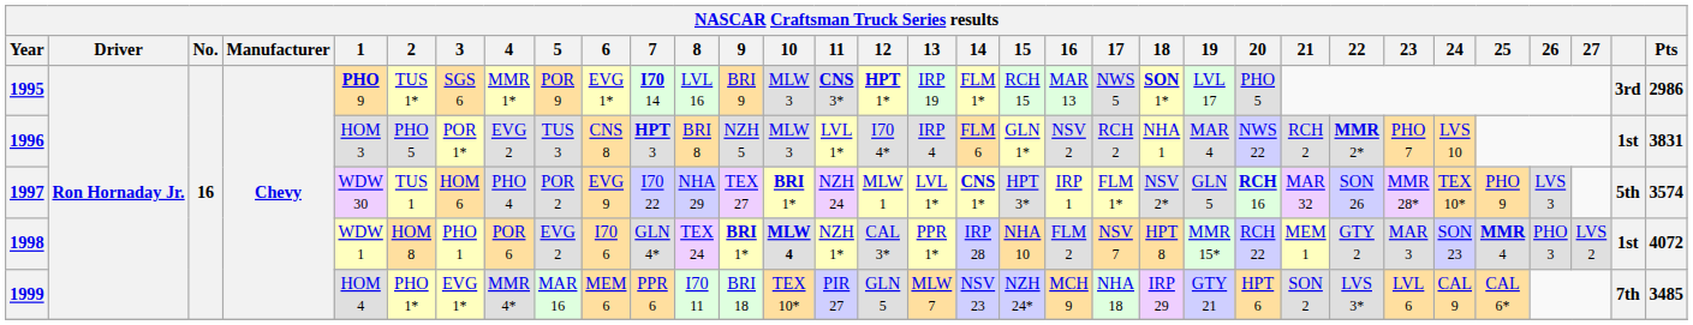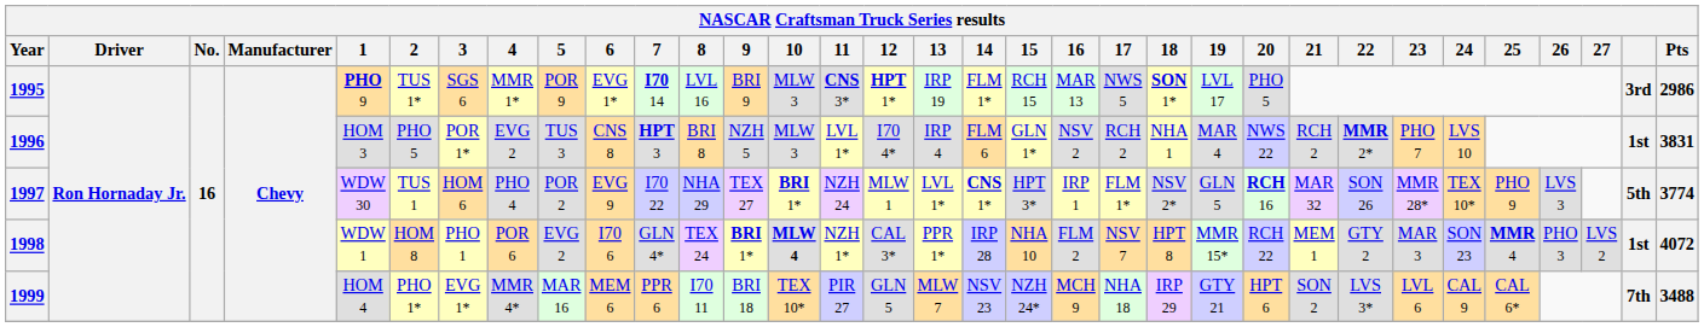 <table class="wikitable" style="text-align:center; font-size:75%">
 <tr>
 <th colspan=45><a href='#'>NASCAR</a> <a href='#'>Craftsman Truck Series</a> results</th>
 </tr>
 <tr>
 <th>Year</th>
 <th>Driver</th>
 <th>No.</th>
 <th>Manufacturer</th>
 <th>1</th>
 <th>2</th>
 <th>3</th>
 <th>4</th>
 <th>5</th>
 <th>6</th>
 <th>7</th>
 <th>8</th>
 <th>9</th>
 <th>10</th>
 <th>11</th>
 <th>12</th>
 <th>13</th>
 <th>14</th>
 <th>15</th>
 <th>16</th>
 <th>17</th>
 <th>18</th>
 <th>19</th>
 <th>20</th>
 <th>21</th>
 <th>22</th>
 <th>23</th>
 <th>24</th>
 <th>25</th>
 <th>26</th>
 <th>27</th>
 <th></th>
 <th>Pts</th>
 </tr>
 <tr>
 <th><a href='#'>1995</a></th>
 <th rowspan=5><a href='#'>Ron Hornaday Jr.</a></th>
 <th rowspan=5>16</th>
 <th rowspan=5><a href='#'>Chevy</a></th>
 <td style="background:#FFDF9F;"><strong><a href='#'>PHO</a></strong><br><small>9</small></td>
 <td style="background:#FFFFBF;"><a href='#'>TUS</a><br><small>1*</small></td>
 <td style="background:#FFDF9F;"><a href='#'>SGS</a><br><small>6</small></td>
 <td style="background:#FFFFBF;"><a href='#'>MMR</a><br><small>1*</small></td>
 <td style="background:#FFDF9F;"><a href='#'>POR</a><br><small>9</small></td>
 <td style="background:#FFFFBF;"><a href='#'>EVG</a><br><small>1*</small></td>
 <td style="background:#DFFFDF;"><strong><a href='#'>I70</a></strong><br><small>14</small></td>
 <td style="background:#DFFFDF;"><a href='#'>LVL</a><br><small>16</small></td>
 <td style="background:#FFDF9F;"><a href='#'>BRI</a><br><small>9</small></td>
 <td style="background:#DFDFDF;"><a href='#'>MLW</a><br><small>3</small></td>
 <td style="background:#DFDFDF;"><strong><a href='#'>CNS</a></strong><br><small>3*</small></td>
 <td style="background:#FFFFBF;"><strong><a href='#'>HPT</a></strong><br><small>1*</small></td>
 <td style="background:#DFFFDF;"><a href='#'>IRP</a><br><small>19</small></td>
 <td style="background:#FFFFBF;"><a href='#'>FLM</a><br><small>1*</small></td>
 <td style="background:#DFFFDF;"><a href='#'>RCH</a><br><small>15</small></td>
 <td style="background:#DFFFDF;"><a href='#'>MAR</a><br><small>13</small></td>
 <td style="background:#DFDFDF;"><a href='#'>NWS</a><br><small>5</small></td>
 <td style="background:#FFFFBF;"><strong><a href='#'>SON</a></strong><br><small>1*</small></td>
 <td style="background:#DFFFDF;"><a href='#'>LVL</a><br><small>17</small></td>
 <td style="background:#DFDFDF;"><a href='#'>PHO</a><br><small>5</small></td>
 <td colspan=7></td>
 <th>3rd</th>
 <th>2986</th>
 </tr>
 <tr>
 <th><a href='#'>1996</a></th>
 <td style="background:#DFDFDF;"><a href='#'>HOM</a><br><small>3</small></td>
 <td style="background:#DFDFDF;"><a href='#'>PHO</a><br><small>5</small></td>
 <td style="background:#FFFFBF;"><a href='#'>POR</a><br><small>1*</small></td>
 <td style="background:#DFDFDF;"><a href='#'>EVG</a><br><small>2</small></td>
 <td style="background:#DFDFDF;"><a href='#'>TUS</a><br><small>3</small></td>
 <td style="background:#FFDF9F;"><a href='#'>CNS</a><br><small>8</small></td>
 <td style="background:#DFDFDF;"><strong><a href='#'>HPT</a></strong><br><small>3</small></td>
 <td style="background:#FFDF9F;"><a href='#'>BRI</a><br><small>8</small></td>
 <td style="background:#DFDFDF;"><a href='#'>NZH</a><br><small>5</small></td>
 <td style="background:#DFDFDF;"><a href='#'>MLW</a><br><small>3</small></td>
 <td style="background:#FFFFBF;"><a href='#'>LVL</a><br><small>1*</small></td>
 <td style="background:#DFDFDF;"><a href='#'>I70</a><br><small>4*</small></td>
 <td style="background:#DFDFDF;"><a href='#'>IRP</a><br><small>4</small></td>
 <td style="background:#FFDF9F;"><a href='#'>FLM</a><br><small>6</small></td>
 <td style="background:#FFFFBF;"><a href='#'>GLN</a><br><small>1*</small></td>
 <td style="background:#DFDFDF;"><a href='#'>NSV</a><br><small>2</small></td>
 <td style="background:#DFDFDF;"><a href='#'>RCH</a><br><small>2</small></td>
 <td style="background:#FFFFBF;"><a href='#'>NHA</a><br><small>1</small></td>
 <td style="background:#DFDFDF;"><a href='#'>MAR</a><br><small>4</small></td>
 <td style="background:#CFCFFF;"><a href='#'>NWS</a><br><small>22</small></td>
 <td style="background:#DFDFDF;"><a href='#'>RCH</a><br><small>2</small></td>
 <td style="background:#DFDFDF;"><strong><a href='#'>MMR</a></strong><br><small>2*</small></td>
 <td style="background:#FFDF9F;"><a href='#'>PHO</a><br><small>7</small></td>
 <td style="background:#FFDF9F;"><a href='#'>LVS</a><br><small>10</small></td>
 <td colspan=3></td>
 <th>1st</th>
 <th>3831</th>
 </tr>
 <tr>
 <th><a href='#'>1997</a></th>
 <td style="background:#EFCFFF;"><a href='#'>WDW</a><br><small>30</small></td>
 <td style="background:#FFFFBF;"><a href='#'>TUS</a><br><small>1</small></td>
 <td style="background:#FFDF9F;"><a href='#'>HOM</a><br><small>6</small></td>
 <td style="background:#DFDFDF;"><a href='#'>PHO</a><br><small>4</small></td>
 <td style="background:#DFDFDF;"><a href='#'>POR</a><br><small>2</small></td>
 <td style="background:#FFDF9F;"><a href='#'>EVG</a><br><small>9</small></td>
 <td style="background:#CFCFFF;"><a href='#'>I70</a><br><small>22</small></td>
 <td style="background:#CFCFFF;"><a href='#'>NHA</a><br><small>29</small></td>
 <td style="background:#EFCFFF;"><a href='#'>TEX</a><br><small>27</small></td>
 <td style="background:#FFFFBF;"><strong><a href='#'>BRI</a></strong><br><small>1*</small></td>
 <td style="background:#EFCFFF;"><a href='#'>NZH</a><br><small>24</small></td>
 <td style="background:#FFFFBF;"><a href='#'>MLW</a><br><small>1</small></td>
 <td style="background:#FFFFBF;"><a href='#'>LVL</a><br><small>1*</small></td>
 <td style="background:#FFFFBF;"><strong><a href='#'>CNS</a></strong><br><small>1*</small></td>
 <td style="background:#DFDFDF;"><a href='#'>HPT</a><br><small>3*</small></td>
 <td style="background:#FFFFBF;"><a href='#'>IRP</a><br><small>1</small></td>
 <td style="background:#FFFFBF;"><a href='#'>FLM</a><br><small>1*</small></td>
 <td style="background:#DFDFDF;"><a href='#'>NSV</a><br><small>2*</small></td>
 <td style="background:#DFDFDF;"><a href='#'>GLN</a><br><small>5</small></td>
 <td style="background:#DFFFDF;"><strong><a href='#'>RCH</a></strong><br><small>16</small></td>
 <td style="background:#EFCFFF;"><a href='#'>MAR</a><br><small>32</small></td>
 <td style="background:#CFCFFF;"><a href='#'>SON</a><br><small>26</small></td>
 <td style="background:#EFCFFF;"><a href='#'>MMR</a><br><small>28*</small></td>
 <td style="background:#FFDF9F;"><a href='#'>TEX</a><br><small>10*</small></td>
 <td style="background:#FFDF9F;"><a href='#'>PHO</a><br><small>9</small></td>
 <td style="background:#DFDFDF;"><a href='#'>LVS</a><br><small>3</small></td>
 <td></td>
 <th>5th</th>
-<th>3574</th>
+<th>3774</th>
 </tr>
 <tr>
 <th><a href='#'>1998</a></th>
 <td style="background:#FFFFBF;"><a href='#'>WDW</a><br><small>1</small></td>
 <td style="background:#FFDF9F;"><a href='#'>HOM</a><br><small>8</small></td>
 <td style="background:#FFFFBF;"><a href='#'>PHO</a><br><small>1</small></td>
 <td style="background:#FFDF9F;"><a href='#'>POR</a><br><small>6</small></td>
 <td style="background:#DFDFDF;"><a href='#'>EVG</a><br><small>2</small></td>
 <td style="background:#FFDF9F;"><a href='#'>I70</a><br><small>6</small></td>
 <td style="background:#DFDFDF;"><a href='#'>GLN</a><br><small>4*</small></td>
 <td style="background:#EFCFFF;"><a href='#'>TEX</a><br><small>24</small></td>
 <td style="background:#FFFFBF;"><strong><a href='#'>BRI</a></strong><br><small>1*</small></td>
 <td style="background:#DFDFDF;"><strong><a href='#'>MLW</a><br><small>4</small></strong></td>
 <td style="background:#FFFFBF;"><a href='#'>NZH</a><br><small>1*</small></td>
 <td style="background:#DFDFDF;"><a href='#'>CAL</a><br><small>3*</small></td>
 <td style="background:#FFFFBF;"><a href='#'>PPR</a><br><small>1*</small></td>
 <td style="background:#CFCFFF;"><a href='#'>IRP</a><br><small>28</small></td>
 <td style="background:#FFDF9F;"><a href='#'>NHA</a><br><small>10</small></td>
 <td style="background:#DFDFDF;"><a href='#'>FLM</a><br><small>2</small></td>
 <td style="background:#FFDF9F;"><a href='#'>NSV</a><br><small>7</small></td>
 <td style="background:#FFDF9F;"><a href='#'>HPT</a><br><small>8</small></td>
 <td style="background:#DFFFDF;"><a href='#'>MMR</a><br><small>15*</small></td>
 <td style="background:#CFCFFF;"><a href='#'>RCH</a><br><small>22</small></td>
 <td style="background:#FFFFBF;"><a href='#'>MEM</a><br><small>1</small></td>
 <td style="background:#DFDFDF;"><a href='#'>GTY</a><br><small>2</small></td>
 <td style="background:#DFDFDF;"><a href='#'>MAR</a><br><small>3</small></td>
 <td style="background:#CFCFFF;"><a href='#'>SON</a><br><small>23</small></td>
 <td style="background:#DFDFDF;"><strong><a href='#'>MMR</a></strong><br><small>4</small></td>
 <td style="background:#DFDFDF;"><a href='#'>PHO</a><br><small>3</small></td>
 <td style="background:#DFDFDF;"><a href='#'>LVS</a><br><small>2</small></td>
 <th>1st</th>
 <th>4072</th>
 </tr>
 <tr>
 <th><a href='#'>1999</a></th>
 <td style="background:#DFDFDF;"><a href='#'>HOM</a><br><small>4</small></td>
 <td style="background:#FFFFBF;"><a href='#'>PHO</a><br><small>1*</small></td>
 <td style="background:#FFFFBF;"><a href='#'>EVG</a><br><small>1*</small></td>
 <td style="background:#DFDFDF;"><a href='#'>MMR</a><br><small>4*</small></td>
 <td style="background:#DFFFDF;"><a href='#'>MAR</a><br><small>16</small></td>
 <td style="background:#FFDF9F;"><a href='#'>MEM</a><br><small>6</small></td>
 <td style="background:#FFDF9F;"><a href='#'>PPR</a><br><small>6</small></td>
 <td style="background:#DFFFDF;"><a href='#'>I70</a><br><small>11</small></td>
 <td style="background:#DFFFDF;"><a href='#'>BRI</a><br><small>18</small></td>
 <td style="background:#FFDF9F;"><a href='#'>TEX</a><br><small>10*</small></td>
 <td style="background:#CFCFFF;"><a href='#'>PIR</a><br><small>27</small></td>
 <td style="background:#DFDFDF;"><a href='#'>GLN</a><br><small>5</small></td>
 <td style="background:#FFDF9F;"><a href='#'>MLW</a><br><small>7</small></td>
 <td style="background:#CFCFFF;"><a href='#'>NSV</a><br><small>23</small></td>
 <td style="background:#CFCFFF;"><a href='#'>NZH</a><br><small>24*</small></td>
 <td style="background:#FFDF9F;"><a href='#'>MCH</a><br><small>9</small></td>
 <td style="background:#DFFFDF;"><a href='#'>NHA</a><br><small>18</small></td>
 <td style="background:#EFCFFF;"><a href='#'>IRP</a><br><small>29</small></td>
 <td style="background:#CFCFFF;"><a href='#'>GTY</a><br><small>21</small></td>
 <td style="background:#FFDF9F;"><a href='#'>HPT</a><br><small>6</small></td>
 <td style="background:#DFDFDF;"><a href='#'>SON</a><br><small>2</small></td>
 <td style="background:#DFDFDF;"><a href='#'>LVS</a><br><small>3*</small></td>
 <td style="background:#FFDF9F;"><a href='#'>LVL</a><br><small>6</small></td>
 <td style="background:#FFDF9F;"><a href='#'>CAL</a><br><small>9</small></td>
 <td style="background:#FFDF9F;"><a href='#'>CAL</a><br><small>6*</small></td>
 <td colspan=2></td>
 <th>7th</th>
-<th>3485</th>
+<th>3488</th>
 </tr>
 <tr>
 </tr>
 </table>
